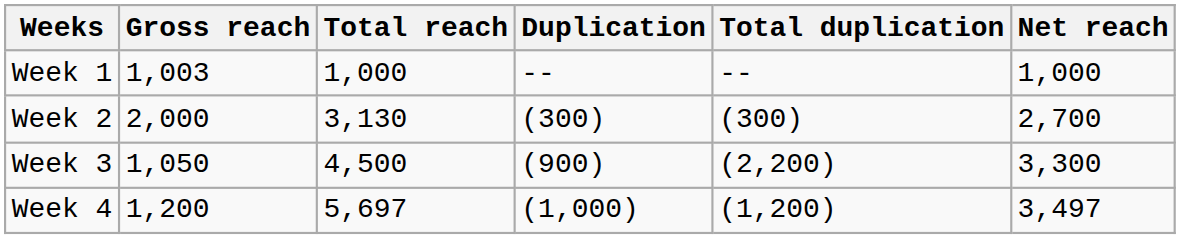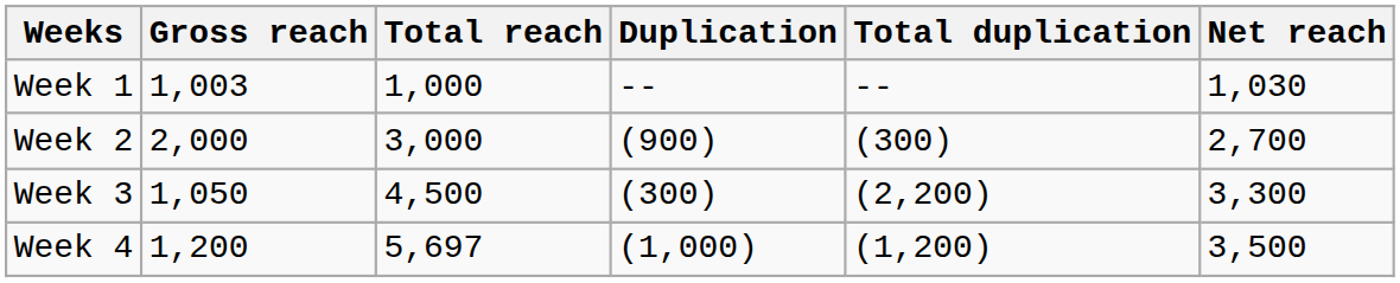 <table class="wikitable">
 <tr>
 <th>Weeks</th>
 <th>Gross reach</th>
 <th>Total reach</th>
 <th>Duplication</th>
 <th>Total duplication</th>
 <th>Net reach</th>
 </tr>
 <tr>
 <td>Week 1</td>
 <td>1,003</td>
 <td>1,000</td>
 <td>--</td>
 <td>--</td>
-<td>1,000</td>
+<td>1,030</td>
 </tr>
 <tr>
 <td>Week 2</td>
 <td>2,000</td>
-<td>3,130</td>
-<td>(300)</td>
+<td>3,000</td>
+<td>(900)</td>
 <td>(300)</td>
 <td>2,700</td>
 </tr>
 <tr>
 <td>Week 3</td>
 <td>1,050</td>
 <td>4,500</td>
-<td>(900)</td>
+<td>(300)</td>
 <td>(2,200)</td>
 <td>3,300</td>
 </tr>
 <tr>
 <td>Week 4</td>
 <td>1,200</td>
 <td>5,697</td>
 <td>(1,000)</td>
 <td>(1,200)</td>
-<td>3,497</td>
+<td>3,500</td>
 </tr>
 </table>
